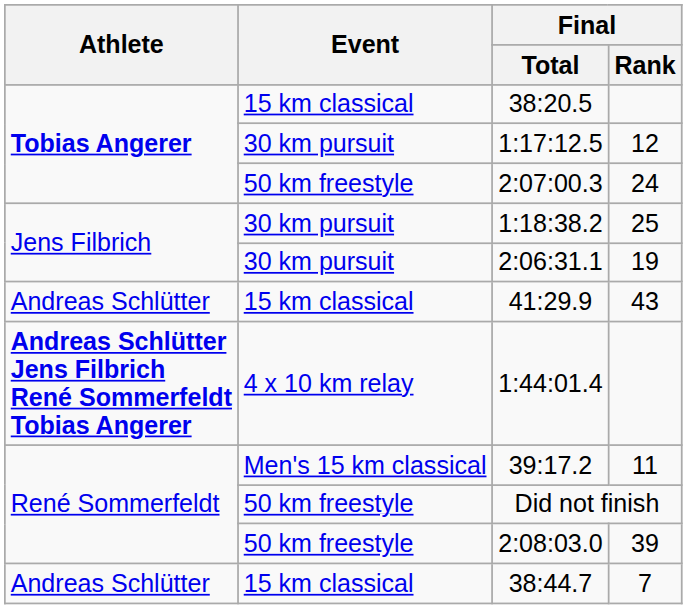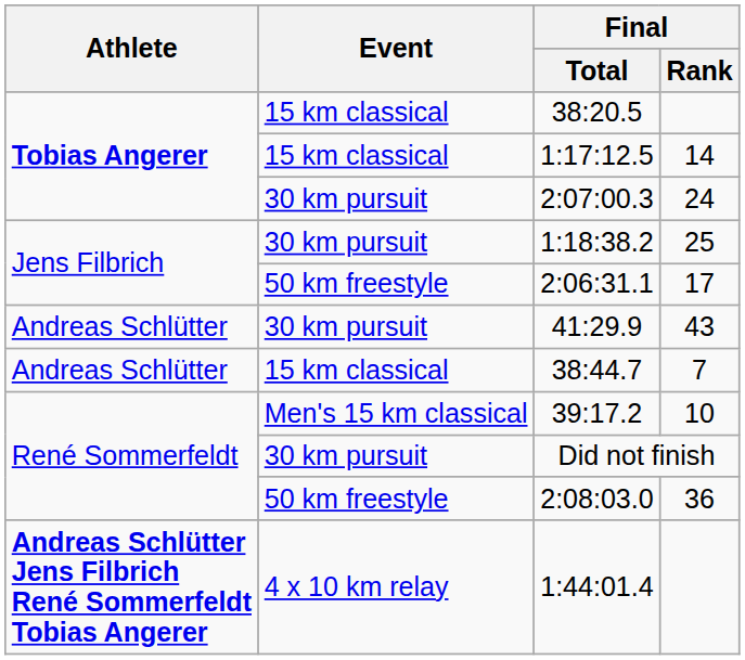 <table class="wikitable" style="font-size:90%">
 <tr>
 <th rowspan="2">Athlete</th>
 <th rowspan="2">Event</th>
 <th colspan="2">Final</th>
 </tr>
 <tr>
 <th>Total</th>
 <th>Rank</th>
 </tr>
 <tr>
 <td rowspan=3><strong><a href='#'>Tobias Angerer</a></strong></td>
 <td><a href='#'>15 km classical</a></td>
 <td align="center">38:20.5</td>
 <td align="center"></td>
 </tr>
 <tr>
-<td><a href='#'>30 km pursuit</a></td>
+<td><a href='#'>15 km classical</a></td>
 <td align="center">1:17:12.5</td>
-<td align="center">12</td>
+<td align="center">14</td>
 </tr>
 <tr>
-<td><a href='#'>50 km freestyle</a></td>
+<td><a href='#'>30 km pursuit</a></td>
 <td align="center">2:07:00.3</td>
 <td align="center">24</td>
 </tr>
 <tr>
 <td rowspan=2><a href='#'>Jens Filbrich</a></td>
 <td><a href='#'>30 km pursuit</a></td>
 <td align="center">1:18:38.2</td>
 <td align="center">25</td>
 </tr>
 <tr>
+<td><a href='#'>50 km freestyle</a></td>
+<td align="center">2:06:31.1</td>
+<td align="center">17</td>
+</tr>
+<tr>
+<td><a href='#'>Andreas Schlütter</a></td>
 <td><a href='#'>30 km pursuit</a></td>
-<td align="center">2:06:31.1</td>
-<td align="center">19</td>
+<td align="center">41:29.9</td>
+<td align="center">43</td>
 </tr>
 <tr>
 <td><a href='#'>Andreas Schlütter</a></td>
 <td><a href='#'>15 km classical</a></td>
-<td align="center">41:29.9</td>
-<td align="center">43</td>
+<td align="center">38:44.7</td>
+<td align="center">7</td>
+</tr>
+<tr>
+<td rowspan=3><a href='#'>René Sommerfeldt</a></td>
+<td><a href='#'>Men's 15 km classical</a></td>
+<td align="center">39:17.2</td>
+<td align="center">10</td>
+</tr>
+<tr>
+<td><a href='#'>30 km pursuit</a></td>
+<td colspan=2 align="center">Did not finish</td>
+</tr>
+<tr>
+<td><a href='#'>50 km freestyle</a></td>
+<td align="center">2:08:03.0</td>
+<td align="center">36</td>
 </tr>
 <tr>
 <td><strong><a href='#'>Andreas Schlütter</a><br><a href='#'>Jens Filbrich</a><br><a href='#'>René Sommerfeldt</a><br><a href='#'>Tobias Angerer</a></strong></td>
 <td><a href='#'>4 x 10 km relay</a></td>
 <td align="center">1:44:01.4</td>
 <td align="center"></td>
 </tr>
-<tr>
-<td rowspan=3><a href='#'>René Sommerfeldt</a></td>
-<td><a href='#'>Men's 15 km classical</a></td>
-<td align="center">39:17.2</td>
-<td align="center">11</td>
-</tr>
-<tr>
-<td><a href='#'>50 km freestyle</a></td>
-<td colspan=2 align="center">Did not finish</td>
-</tr>
-<tr>
-<td><a href='#'>50 km freestyle</a></td>
-<td align="center">2:08:03.0</td>
-<td align="center">39</td>
-</tr>
-<tr>
-<td><a href='#'>Andreas Schlütter</a></td>
-<td><a href='#'>15 km classical</a></td>
-<td align="center">38:44.7</td>
-<td align="center">7</td>
-</tr>
 </table>
